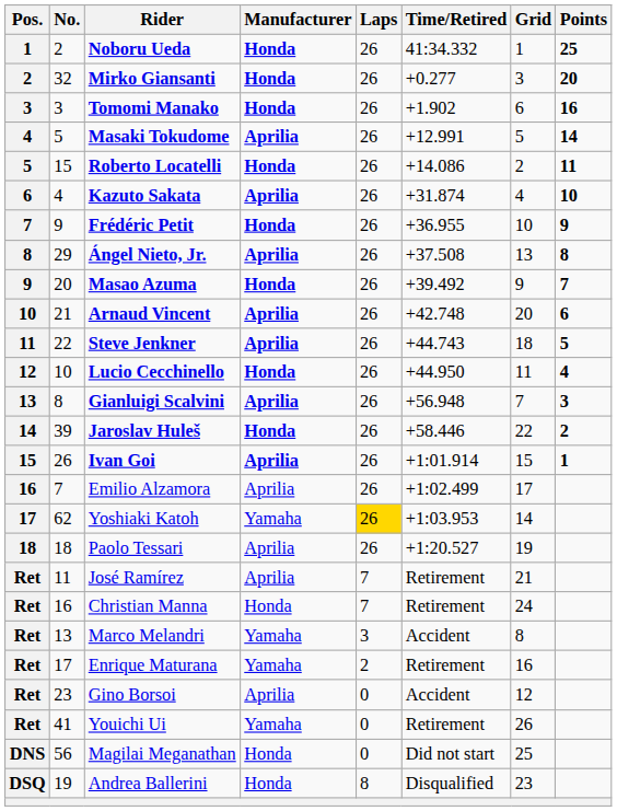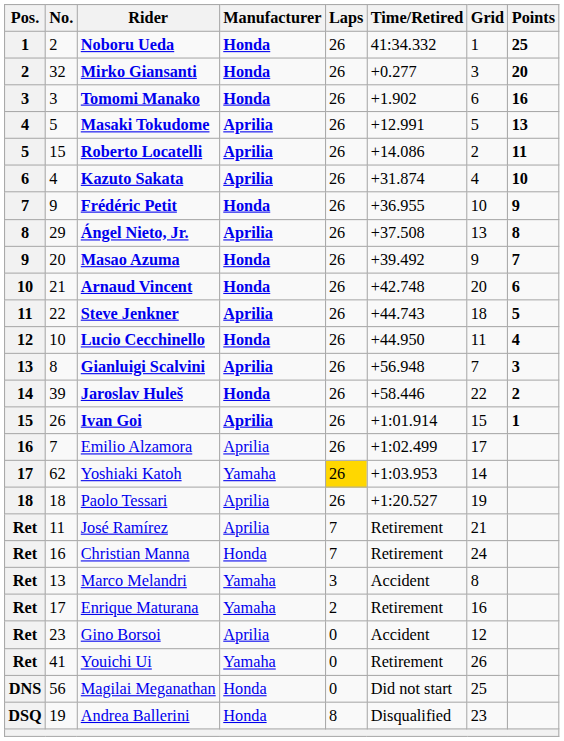 <table class="wikitable" style="font-size: 95%;">
 <tr>
 <th>Pos.</th>
 <th>No.</th>
 <th>Rider</th>
 <th>Manufacturer</th>
 <th>Laps</th>
 <th>Time/Retired</th>
 <th>Grid</th>
 <th>Points</th>
 </tr>
 <tr>
 <th>1</th>
 <td>2</td>
 <td> <strong><a href='#'>Noboru Ueda</a></strong></td>
 <td><strong><a href='#'>Honda</a></strong></td>
 <td>26</td>
 <td>41:34.332</td>
 <td>1</td>
 <td><strong>25</strong></td>
 </tr>
 <tr>
 <th>2</th>
 <td>32</td>
 <td> <strong><a href='#'>Mirko Giansanti</a></strong></td>
 <td><strong><a href='#'>Honda</a></strong></td>
 <td>26</td>
 <td>+0.277</td>
 <td>3</td>
 <td><strong>20</strong></td>
 </tr>
 <tr>
 <th>3</th>
 <td>3</td>
 <td> <strong><a href='#'>Tomomi Manako</a></strong></td>
 <td><strong><a href='#'>Honda</a></strong></td>
 <td>26</td>
 <td>+1.902</td>
 <td>6</td>
 <td><strong>16</strong></td>
 </tr>
 <tr>
 <th>4</th>
 <td>5</td>
 <td> <strong><a href='#'>Masaki Tokudome</a></strong></td>
 <td><strong><a href='#'>Aprilia</a></strong></td>
 <td>26</td>
 <td>+12.991</td>
 <td>5</td>
-<td><strong>14</strong></td>
+<td><strong>13</strong></td>
 </tr>
 <tr>
 <th>5</th>
 <td>15</td>
 <td> <strong><a href='#'>Roberto Locatelli</a></strong></td>
-<td><strong><a href='#'>Honda</a></strong></td>
+<td><strong><a href='#'>Aprilia</a></strong></td>
 <td>26</td>
 <td>+14.086</td>
 <td>2</td>
 <td><strong>11</strong></td>
 </tr>
 <tr>
 <th>6</th>
 <td>4</td>
 <td> <strong><a href='#'>Kazuto Sakata</a></strong></td>
 <td><strong><a href='#'>Aprilia</a></strong></td>
 <td>26</td>
 <td>+31.874</td>
 <td>4</td>
 <td><strong>10</strong></td>
 </tr>
 <tr>
 <th>7</th>
 <td>9</td>
 <td> <strong><a href='#'>Frédéric Petit</a></strong></td>
 <td><strong><a href='#'>Honda</a></strong></td>
 <td>26</td>
 <td>+36.955</td>
 <td>10</td>
 <td><strong>9</strong></td>
 </tr>
 <tr>
 <th>8</th>
 <td>29</td>
 <td> <strong><a href='#'>Ángel Nieto, Jr.</a></strong></td>
 <td><strong><a href='#'>Aprilia</a></strong></td>
 <td>26</td>
 <td>+37.508</td>
 <td>13</td>
 <td><strong>8</strong></td>
 </tr>
 <tr>
 <th>9</th>
 <td>20</td>
 <td> <strong><a href='#'>Masao Azuma</a></strong></td>
 <td><strong><a href='#'>Honda</a></strong></td>
 <td>26</td>
 <td>+39.492</td>
 <td>9</td>
 <td><strong>7</strong></td>
 </tr>
 <tr>
 <th>10</th>
 <td>21</td>
 <td> <strong><a href='#'>Arnaud Vincent</a></strong></td>
-<td><strong><a href='#'>Aprilia</a></strong></td>
+<td><strong><a href='#'>Honda</a></strong></td>
 <td>26</td>
 <td>+42.748</td>
 <td>20</td>
 <td><strong>6</strong></td>
 </tr>
 <tr>
 <th>11</th>
 <td>22</td>
 <td> <strong><a href='#'>Steve Jenkner</a></strong></td>
 <td><strong><a href='#'>Aprilia</a></strong></td>
 <td>26</td>
 <td>+44.743</td>
 <td>18</td>
 <td><strong>5</strong></td>
 </tr>
 <tr>
 <th>12</th>
 <td>10</td>
 <td> <strong><a href='#'>Lucio Cecchinello</a></strong></td>
 <td><strong><a href='#'>Honda</a></strong></td>
 <td>26</td>
 <td>+44.950</td>
 <td>11</td>
 <td><strong>4</strong></td>
 </tr>
 <tr>
 <th>13</th>
 <td>8</td>
 <td> <strong><a href='#'>Gianluigi Scalvini</a></strong></td>
 <td><strong><a href='#'>Aprilia</a></strong></td>
 <td>26</td>
 <td>+56.948</td>
 <td>7</td>
 <td><strong>3</strong></td>
 </tr>
 <tr>
 <th>14</th>
 <td>39</td>
 <td> <strong><a href='#'>Jaroslav Huleš</a></strong></td>
 <td><strong><a href='#'>Honda</a></strong></td>
 <td>26</td>
 <td>+58.446</td>
 <td>22</td>
 <td><strong>2</strong></td>
 </tr>
 <tr>
 <th>15</th>
 <td>26</td>
 <td> <strong><a href='#'>Ivan Goi</a></strong></td>
 <td><strong><a href='#'>Aprilia</a></strong></td>
 <td>26</td>
 <td>+1:01.914</td>
 <td>15</td>
 <td><strong>1</strong></td>
 </tr>
 <tr>
 <th>16</th>
 <td>7</td>
 <td> <a href='#'>Emilio Alzamora</a></td>
 <td><a href='#'>Aprilia</a></td>
 <td>26</td>
 <td>+1:02.499</td>
 <td>17</td>
 <td></td>
 </tr>
 <tr>
 <th>17</th>
 <td>62</td>
 <td> <a href='#'>Yoshiaki Katoh</a></td>
 <td><a href='#'>Yamaha</a></td>
 <td style="background: gold;">26</td>
 <td>+1:03.953</td>
 <td>14</td>
 <td></td>
 </tr>
 <tr>
 <th>18</th>
 <td>18</td>
 <td> <a href='#'>Paolo Tessari</a></td>
 <td><a href='#'>Aprilia</a></td>
 <td>26</td>
 <td>+1:20.527</td>
 <td>19</td>
 <td></td>
 </tr>
 <tr>
 <th>Ret</th>
 <td>11</td>
 <td> <a href='#'>José Ramírez</a></td>
 <td><a href='#'>Aprilia</a></td>
 <td>7</td>
 <td>Retirement</td>
 <td>21</td>
 <td></td>
 </tr>
 <tr>
 <th>Ret</th>
 <td>16</td>
 <td> <a href='#'>Christian Manna</a></td>
 <td><a href='#'>Honda</a></td>
 <td>7</td>
 <td>Retirement</td>
 <td>24</td>
 <td></td>
 </tr>
 <tr>
 <th>Ret</th>
 <td>13</td>
 <td> <a href='#'>Marco Melandri</a></td>
 <td><a href='#'>Yamaha</a></td>
 <td>3</td>
 <td>Accident</td>
 <td>8</td>
 <td></td>
 </tr>
 <tr>
 <th>Ret</th>
 <td>17</td>
 <td> <a href='#'>Enrique Maturana</a></td>
 <td><a href='#'>Yamaha</a></td>
 <td>2</td>
 <td>Retirement</td>
 <td>16</td>
 <td></td>
 </tr>
 <tr>
 <th>Ret</th>
 <td>23</td>
 <td> <a href='#'>Gino Borsoi</a></td>
 <td><a href='#'>Aprilia</a></td>
 <td>0</td>
 <td>Accident</td>
 <td>12</td>
 <td></td>
 </tr>
 <tr>
 <th>Ret</th>
 <td>41</td>
 <td> <a href='#'>Youichi Ui</a></td>
 <td><a href='#'>Yamaha</a></td>
 <td>0</td>
 <td>Retirement</td>
 <td>26</td>
 <td></td>
 </tr>
 <tr>
 <th>DNS</th>
 <td>56</td>
 <td> <a href='#'>Magilai Meganathan</a></td>
 <td><a href='#'>Honda</a></td>
 <td>0</td>
 <td>Did not start</td>
 <td>25</td>
 <td></td>
 </tr>
 <tr>
 <th>DSQ</th>
 <td>19</td>
 <td> <a href='#'>Andrea Ballerini</a></td>
 <td><a href='#'>Honda</a></td>
 <td>8</td>
 <td>Disqualified</td>
 <td>23</td>
 <td></td>
 </tr>
 <tr>
 <th colspan=8></th>
 </tr>
 </table>
